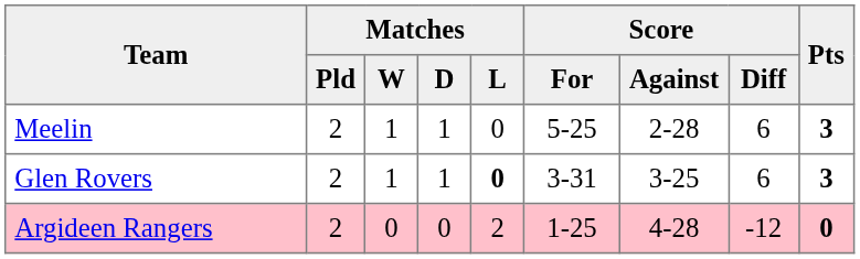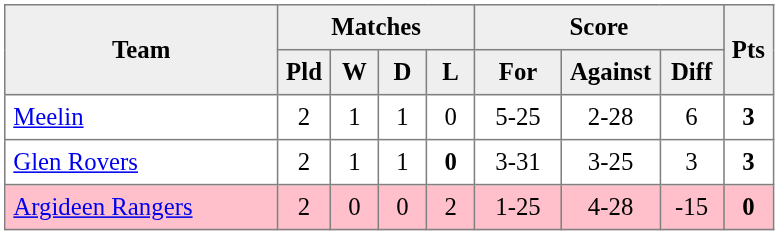 <table style=border-collapse:collapse border=1 cellspacing=0 cellpadding=5>
 <tr align=center bgcolor=#efefef>
 <th rowspan=2 width=165>Team</th>
 <th colspan=4>Matches</th>
 <th colspan=3>Score</th>
 <th rowspan=2width=20>Pts</th>
 </tr>
 <tr align=center bgcolor=#efefef>
 <th width=20>Pld</th>
 <th width=20>W</th>
 <th width=20>D</th>
 <th width=20>L</th>
 <th width=45>For</th>
 <th width=45>Against</th>
 <th width=30>Diff</th>
 </tr>
 <tr align=center>
 <td style="text-align:left;"><a href='#'>Meelin</a></td>
 <td>2</td>
 <td>1</td>
 <td>1</td>
 <td>0</td>
 <td>5-25</td>
 <td>2-28</td>
 <td>6</td>
 <td><strong>3</strong></td>
 </tr>
 <tr align=center>
 <td style="text-align:left;"><a href='#'>Glen Rovers</a></td>
 <td>2</td>
 <td>1</td>
 <td>1</td>
 <td><strong>0</strong></td>
 <td>3-31</td>
 <td>3-25</td>
-<td>6</td>
+<td>3</td>
 <td><strong>3</strong></td>
 </tr>
 <tr align=center style="background:#FFC0CB;">
 <td style="text-align:left;"><a href='#'>Argideen Rangers</a></td>
 <td>2</td>
 <td>0</td>
 <td>0</td>
 <td>2</td>
 <td>1-25</td>
 <td>4-28</td>
-<td>-12</td>
+<td>-15</td>
 <td><strong>0</strong></td>
 </tr>
 </table>
